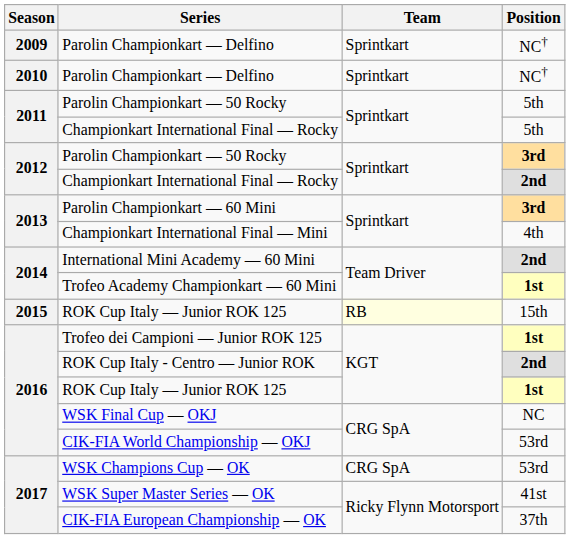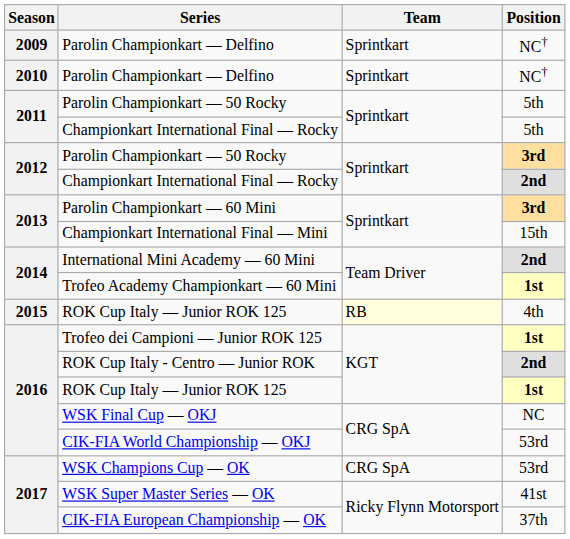 <table class="wikitable" style="font-size: 85%; text-align:center">
 <tr>
 <th>Season</th>
 <th>Series</th>
 <th>Team</th>
 <th>Position</th>
 </tr>
 <tr>
 <th>2009</th>
 <td align="left">Parolin Championkart — Delfino</td>
 <td align="left">Sprintkart</td>
 <td>NC<sup>†</sup></td>
 </tr>
 <tr>
 <th>2010</th>
 <td align="left">Parolin Championkart — Delfino</td>
 <td align="left">Sprintkart</td>
 <td>NC<sup>†</sup></td>
 </tr>
 <tr>
 <th rowspan="2">2011</th>
 <td align="left">Parolin Championkart — 50 Rocky</td>
 <td rowspan="2" align="left">Sprintkart</td>
 <td>5th</td>
 </tr>
 <tr>
 <td align="left">Championkart International Final — Rocky</td>
 <td>5th</td>
 </tr>
 <tr>
 <th rowspan="2">2012</th>
 <td align="left">Parolin Championkart — 50 Rocky</td>
 <td rowspan="2" align="left">Sprintkart</td>
 <td style="background:#FFDF9F;"><strong>3rd</strong></td>
 </tr>
 <tr>
 <td align="left">Championkart International Final — Rocky</td>
 <td style="background:#DFDFDF;"><strong>2nd</strong></td>
 </tr>
 <tr>
 <th rowspan="2">2013</th>
 <td align="left">Parolin Championkart — 60 Mini</td>
 <td rowspan="2" align="left">Sprintkart</td>
 <td style="background:#FFDF9F;"><strong>3rd</strong></td>
 </tr>
 <tr>
 <td align="left">Championkart International Final — Mini</td>
-<td>4th</td>
+<td>15th</td>
 </tr>
 <tr>
 <th rowspan="2">2014</th>
 <td align="left">International Mini Academy — 60 Mini</td>
 <td rowspan="2"  align="left">Team Driver</td>
 <td style="background:#DFDFDF;"><strong>2nd</strong></td>
 </tr>
 <tr>
 <td align="left">Trofeo Academy Championkart — 60 Mini</td>
 <td style="background:#FFFFBF;"><strong>1st</strong></td>
 </tr>
 <tr>
 <th>2015</th>
 <td align="left">ROK Cup Italy — Junior ROK 125</td>
 <td align="left" style="background: lightyellow;">RB</td>
-<td>15th</td>
+<td>4th</td>
 </tr>
 <tr>
 <th rowspan="5">2016</th>
 <td align="left">Trofeo dei Campioni — Junior ROK 125</td>
 <td rowspan="3" align="left">KGT</td>
 <td style="background:#FFFFBF;"><strong>1st</strong></td>
 </tr>
 <tr>
 <td align="left">ROK Cup Italy - Centro — Junior ROK</td>
 <td style="background:#DFDFDF;"><strong>2nd</strong></td>
 </tr>
 <tr>
 <td align="left">ROK Cup Italy — Junior ROK 125</td>
 <td style="background:#FFFFBF;"><strong>1st</strong></td>
 </tr>
 <tr>
 <td align="left"><a href='#'>WSK Final Cup</a> — <a href='#'>OKJ</a></td>
 <td rowspan="2"  align="left">CRG SpA</td>
 <td>NC</td>
 </tr>
 <tr>
 <td align="left"><a href='#'>CIK-FIA World Championship</a> — <a href='#'>OKJ</a></td>
 <td>53rd</td>
 </tr>
 <tr>
 <th rowspan="3">2017</th>
 <td align="left"><a href='#'>WSK Champions Cup</a> — <a href='#'>OK</a></td>
 <td align="left">CRG SpA</td>
 <td>53rd</td>
 </tr>
 <tr>
 <td align="left"><a href='#'>WSK Super Master Series</a> — <a href='#'>OK</a></td>
 <td rowspan="2"  align="left">Ricky Flynn Motorsport</td>
 <td>41st</td>
 </tr>
 <tr>
 <td align="left"><a href='#'>CIK-FIA European Championship</a> — <a href='#'>OK</a></td>
 <td>37th</td>
 </tr>
 </table>
